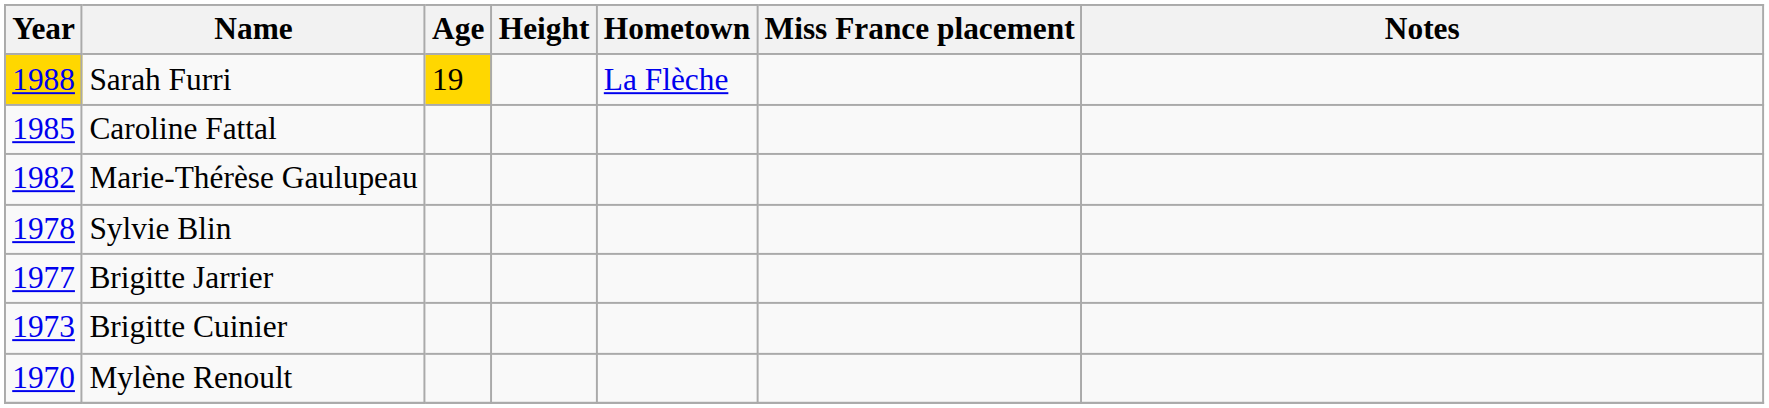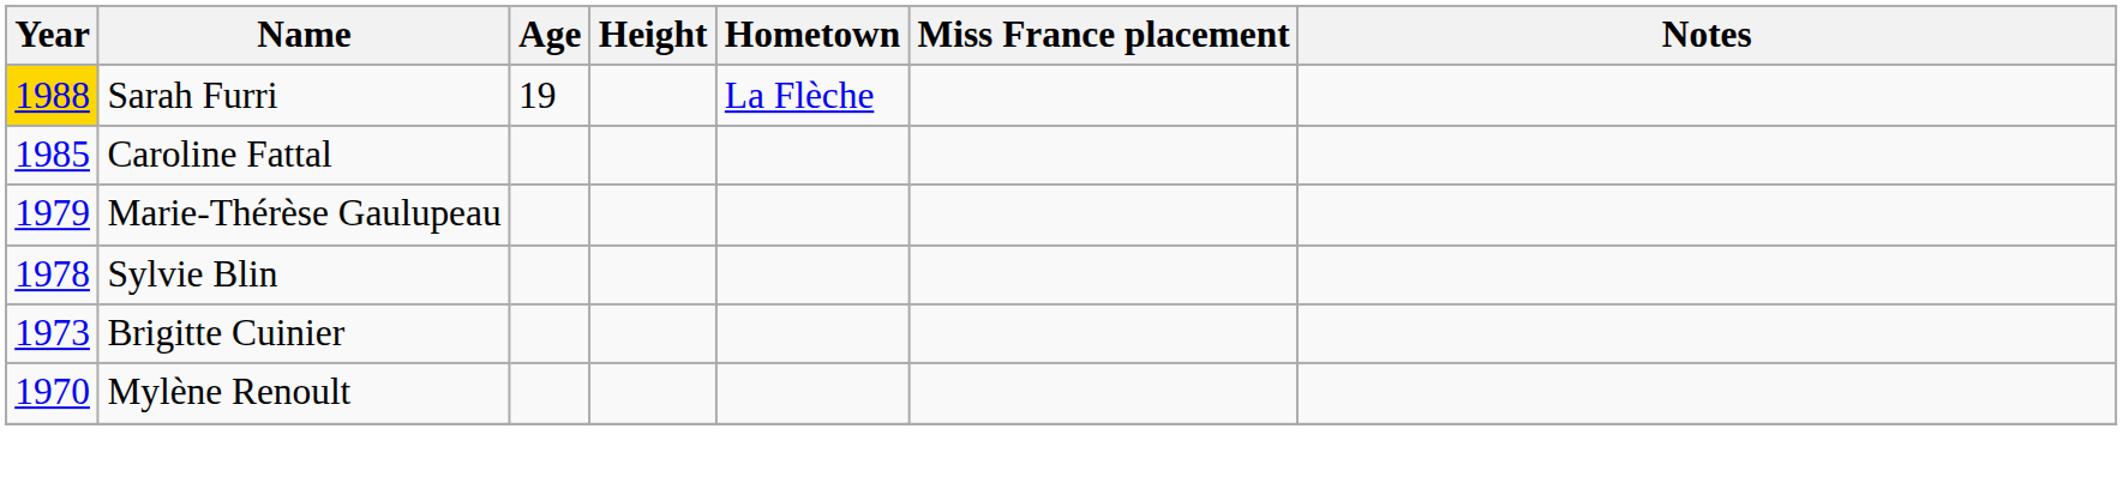 <table class="wikitable sortable">
 <tr>
 <th>Year</th>
 <th>Name</th>
 <th>Age</th>
 <th>Height</th>
 <th>Hometown</th>
 <th>Miss France placement</th>
 <th width=340>Notes</th>
 </tr>
 <tr>
 <td style="background: gold;"><a href='#'>1988</a></td>
 <td>Sarah Furri</td>
-<td style="background: gold;">19</td>
+<td>19</td>
 <td></td>
 <td><a href='#'>La Flèche</a></td>
 <td></td>
 <td></td>
 </tr>
 <tr>
 <td><a href='#'>1985</a></td>
 <td>Caroline Fattal</td>
 <td></td>
 <td></td>
 <td></td>
 <td></td>
 <td></td>
 </tr>
 <tr>
-<td><a href='#'>1982</a></td>
+<td><a href='#'>1979</a></td>
 <td>Marie-Thérèse Gaulupeau</td>
 <td></td>
 <td></td>
 <td></td>
 <td></td>
 <td></td>
 </tr>
 <tr>
 <td><a href='#'>1978</a></td>
 <td>Sylvie Blin</td>
-<td></td>
-<td></td>
-<td></td>
-<td></td>
-<td></td>
-</tr>
-<tr>
-<td><a href='#'>1977</a></td>
-<td>Brigitte Jarrier</td>
 <td></td>
 <td></td>
 <td></td>
 <td></td>
 <td></td>
 </tr>
 <tr>
 <td><a href='#'>1973</a></td>
 <td>Brigitte Cuinier</td>
 <td></td>
 <td></td>
 <td></td>
 <td></td>
 <td></td>
 </tr>
 <tr>
 <td><a href='#'>1970</a></td>
 <td>Mylène Renoult</td>
 <td></td>
 <td></td>
 <td></td>
 <td></td>
 <td></td>
 </tr>
 <tr>
 </tr>
 </table>
